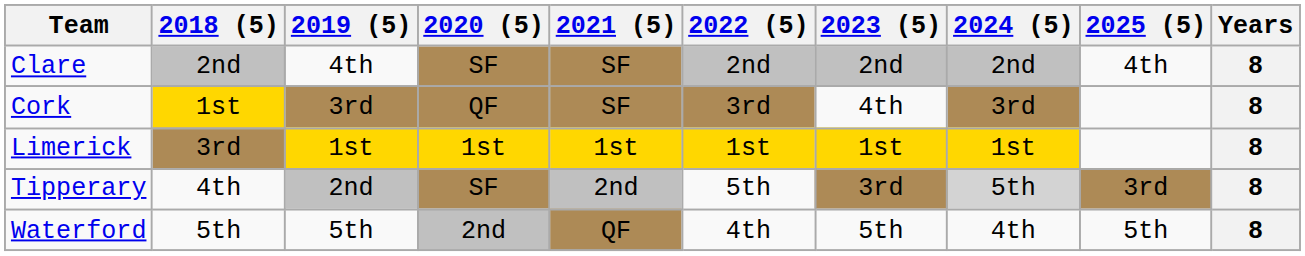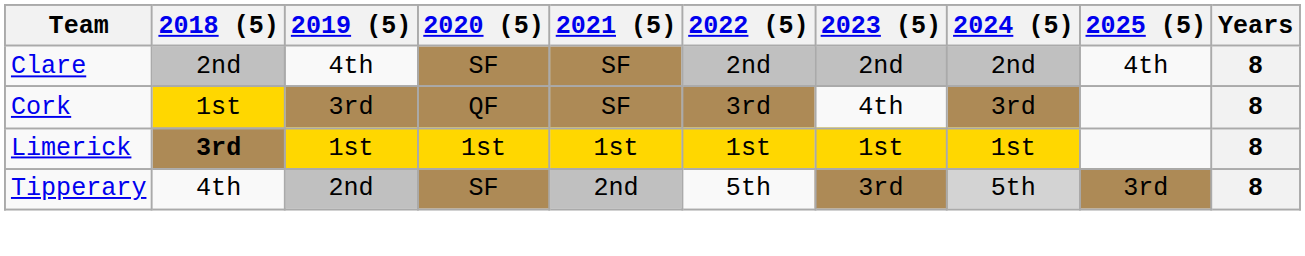 <table class="wikitable sortable" style="text-align:center">
 <tr>
 <th>Team</th>
 <th><a href='#'>2018</a> (5)</th>
 <th><a href='#'>2019</a> (5)</th>
 <th><a href='#'>2020</a> (5)</th>
 <th><a href='#'>2021</a> (5)</th>
 <th><a href='#'>2022</a> (5)</th>
 <th><a href='#'>2023</a> (5)</th>
 <th><a href='#'>2024</a> (5)</th>
 <th><a href='#'>2025</a> (5)</th>
 <th>Years</th>
 </tr>
 <tr>
 <td style="text-align:left;"> <a href='#'>Clare</a></td>
 <td bgcolor="silver">2nd</td>
 <td>4th</td>
 <td bgcolor="#AD8A56">SF</td>
 <td bgcolor="#AD8A56">SF</td>
 <td bgcolor="silver">2nd</td>
 <td bgcolor="silver">2nd</td>
 <td bgcolor="silver">2nd</td>
 <td>4th</td>
 <th>8</th>
 </tr>
 <tr>
 <td style="text-align:left;"> <a href='#'>Cork</a></td>
 <td bgcolor="gold">1st</td>
 <td bgcolor="#AD8A56">3rd</td>
 <td bgcolor="#AD8A56">QF</td>
 <td bgcolor="#AD8A56">SF</td>
 <td bgcolor="#AD8A56">3rd</td>
 <td>4th</td>
 <td bgcolor="#AD8A56">3rd</td>
 <td></td>
 <th>8</th>
 </tr>
 <tr>
 <td style="text-align:left;"> <a href='#'>Limerick</a></td>
-<td bgcolor="#AD8A56">3rd</td>
+<td bgcolor="#AD8A56"><strong>3rd</strong></td>
 <td bgcolor="gold">1st</td>
 <td bgcolor="gold">1st</td>
 <td bgcolor="gold">1st</td>
 <td bgcolor="gold">1st</td>
 <td bgcolor="gold">1st</td>
 <td bgcolor="gold">1st</td>
 <td></td>
 <th>8</th>
 </tr>
 <tr>
 <td style="text-align:left;"> <a href='#'>Tipperary</a></td>
 <td>4th</td>
 <td bgcolor="silver">2nd</td>
 <td bgcolor="#AD8A56">SF</td>
 <td bgcolor="silver">2nd</td>
 <td>5th</td>
 <td bgcolor="#AD8A56">3rd</td>
 <td style="background: lightgrey;">5th</td>
 <td bgcolor="#AD8A56">3rd</td>
 <th>8</th>
 </tr>
-<tr>
-<td style="text-align:left;"> <a href='#'>Waterford</a></td>
-<td>5th</td>
-<td>5th</td>
-<td bgcolor="silver">2nd</td>
-<td bgcolor="#AD8A56">QF</td>
-<td>4th</td>
-<td>5th</td>
-<td>4th</td>
-<td>5th</td>
-<th>8</th>
-</tr>
 </table>
